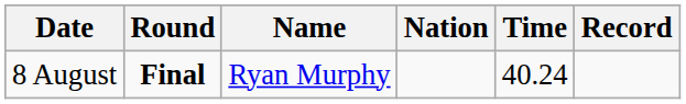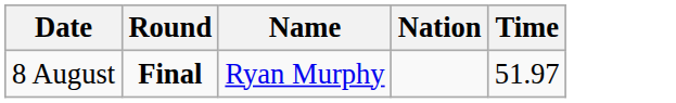 <table class=wikitable style=text-align:center>
 <tr>
 <th>Date</th>
 <th>Round</th>
 <th>Name</th>
 <th>Nation</th>
 <th>Time</th>
-<th>Record</th>
 </tr>
 <tr>
 <td>8 August</td>
 <td><strong>Final</strong></td>
 <td><a href='#'>Ryan Murphy</a></td>
 <td></td>
-<td>40.24</td>
-<td></td>
+<td>51.97</td>
 </tr>
 </table>
